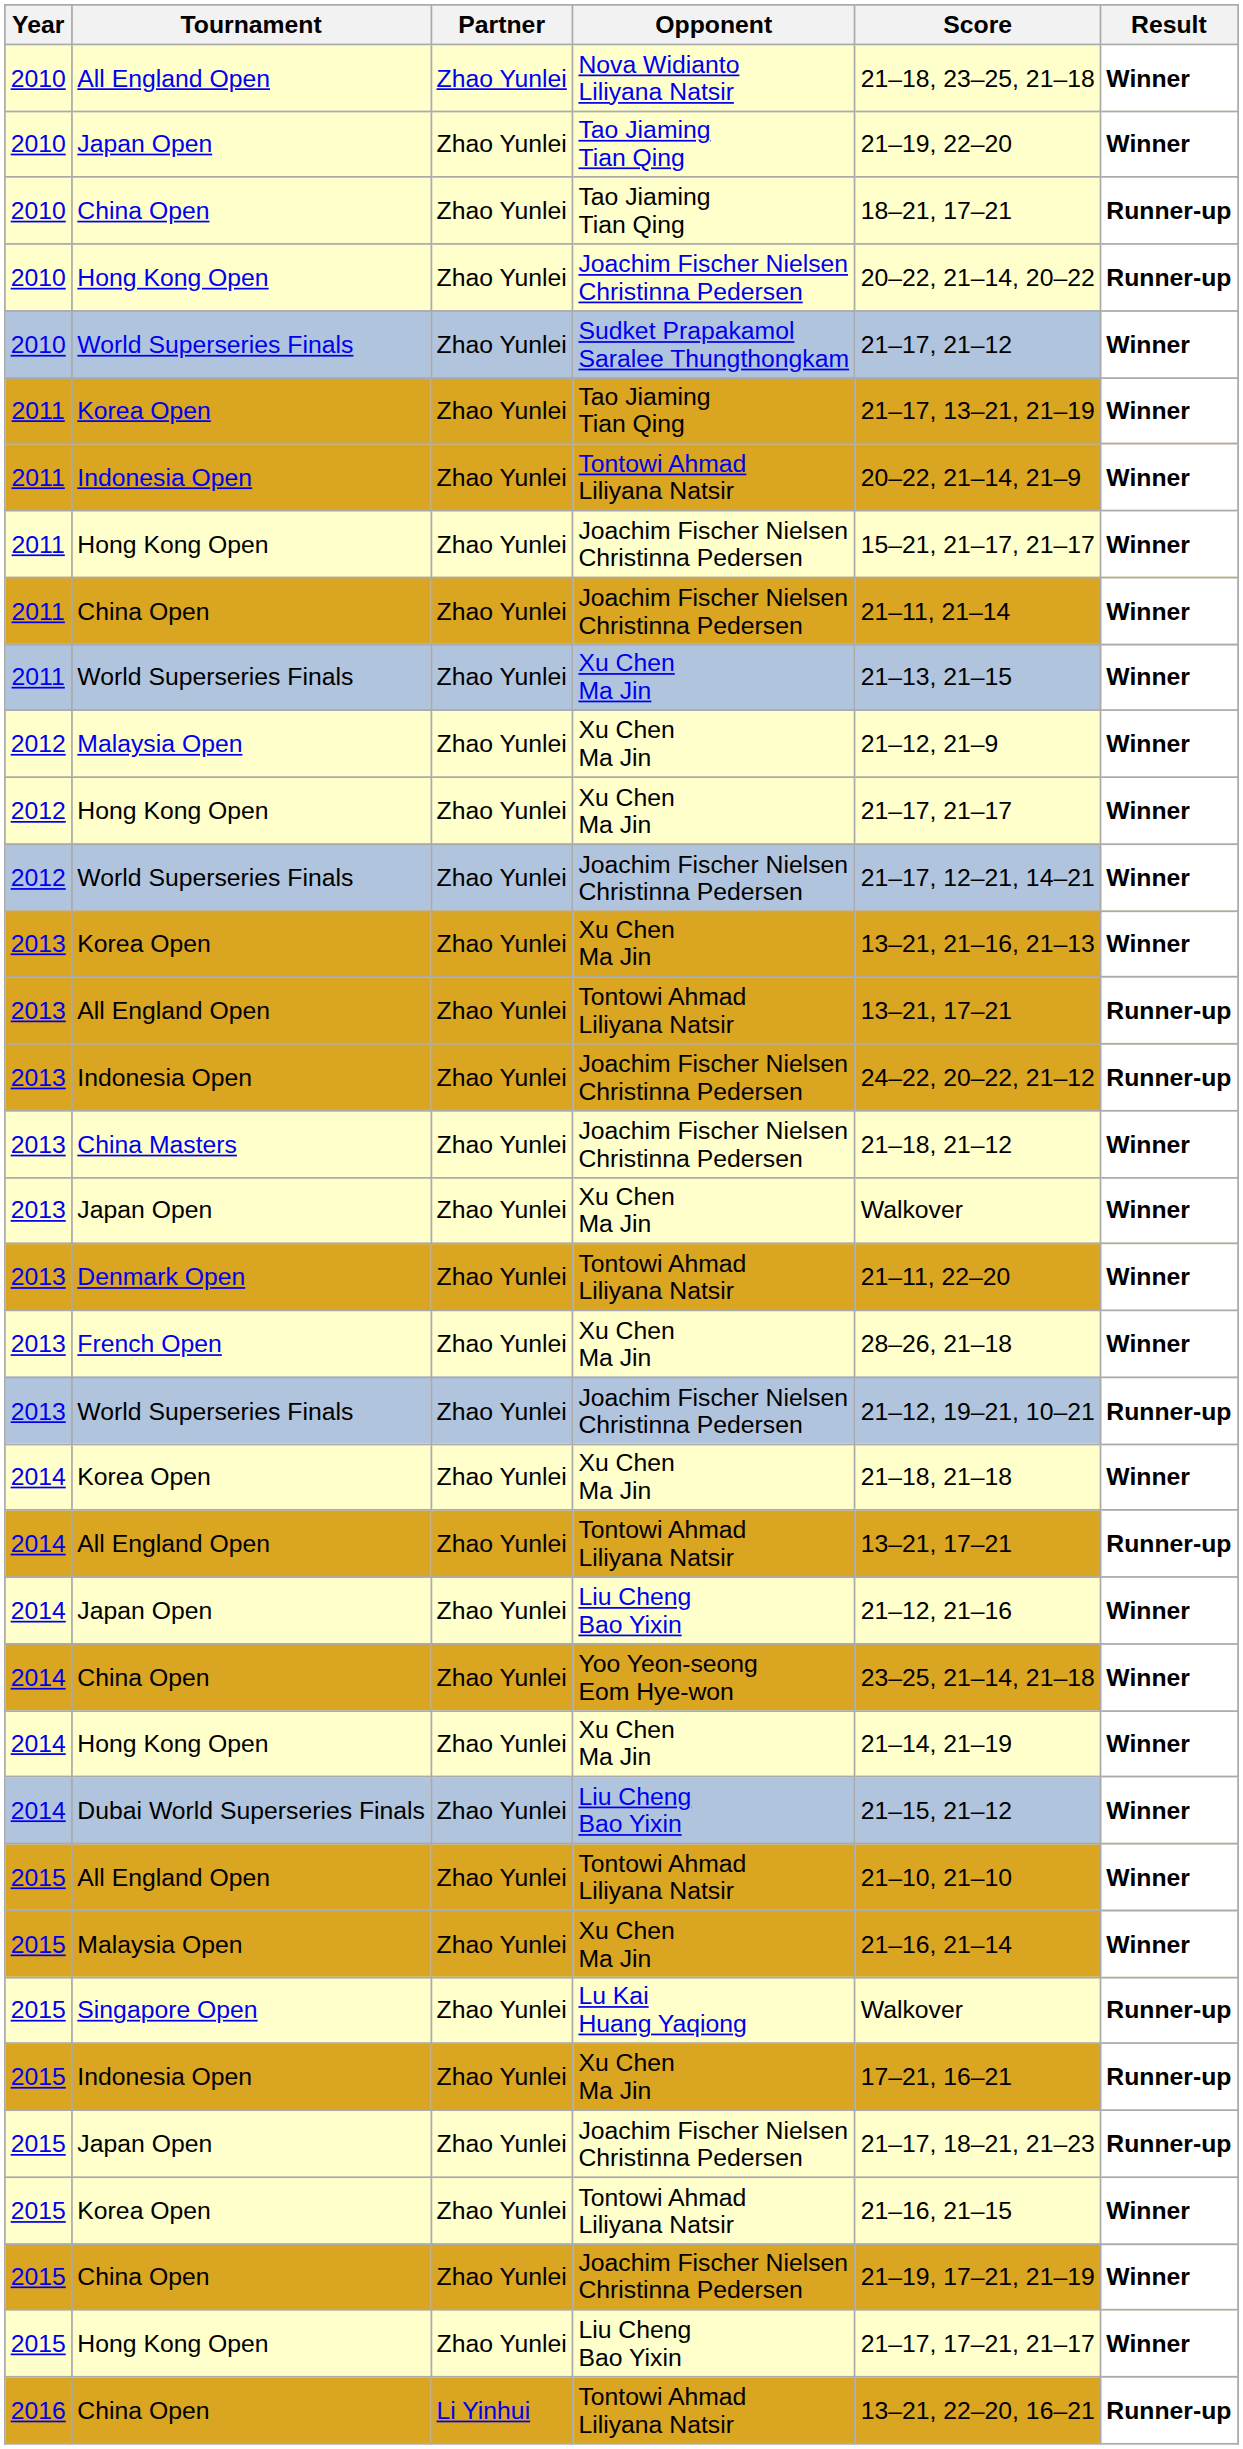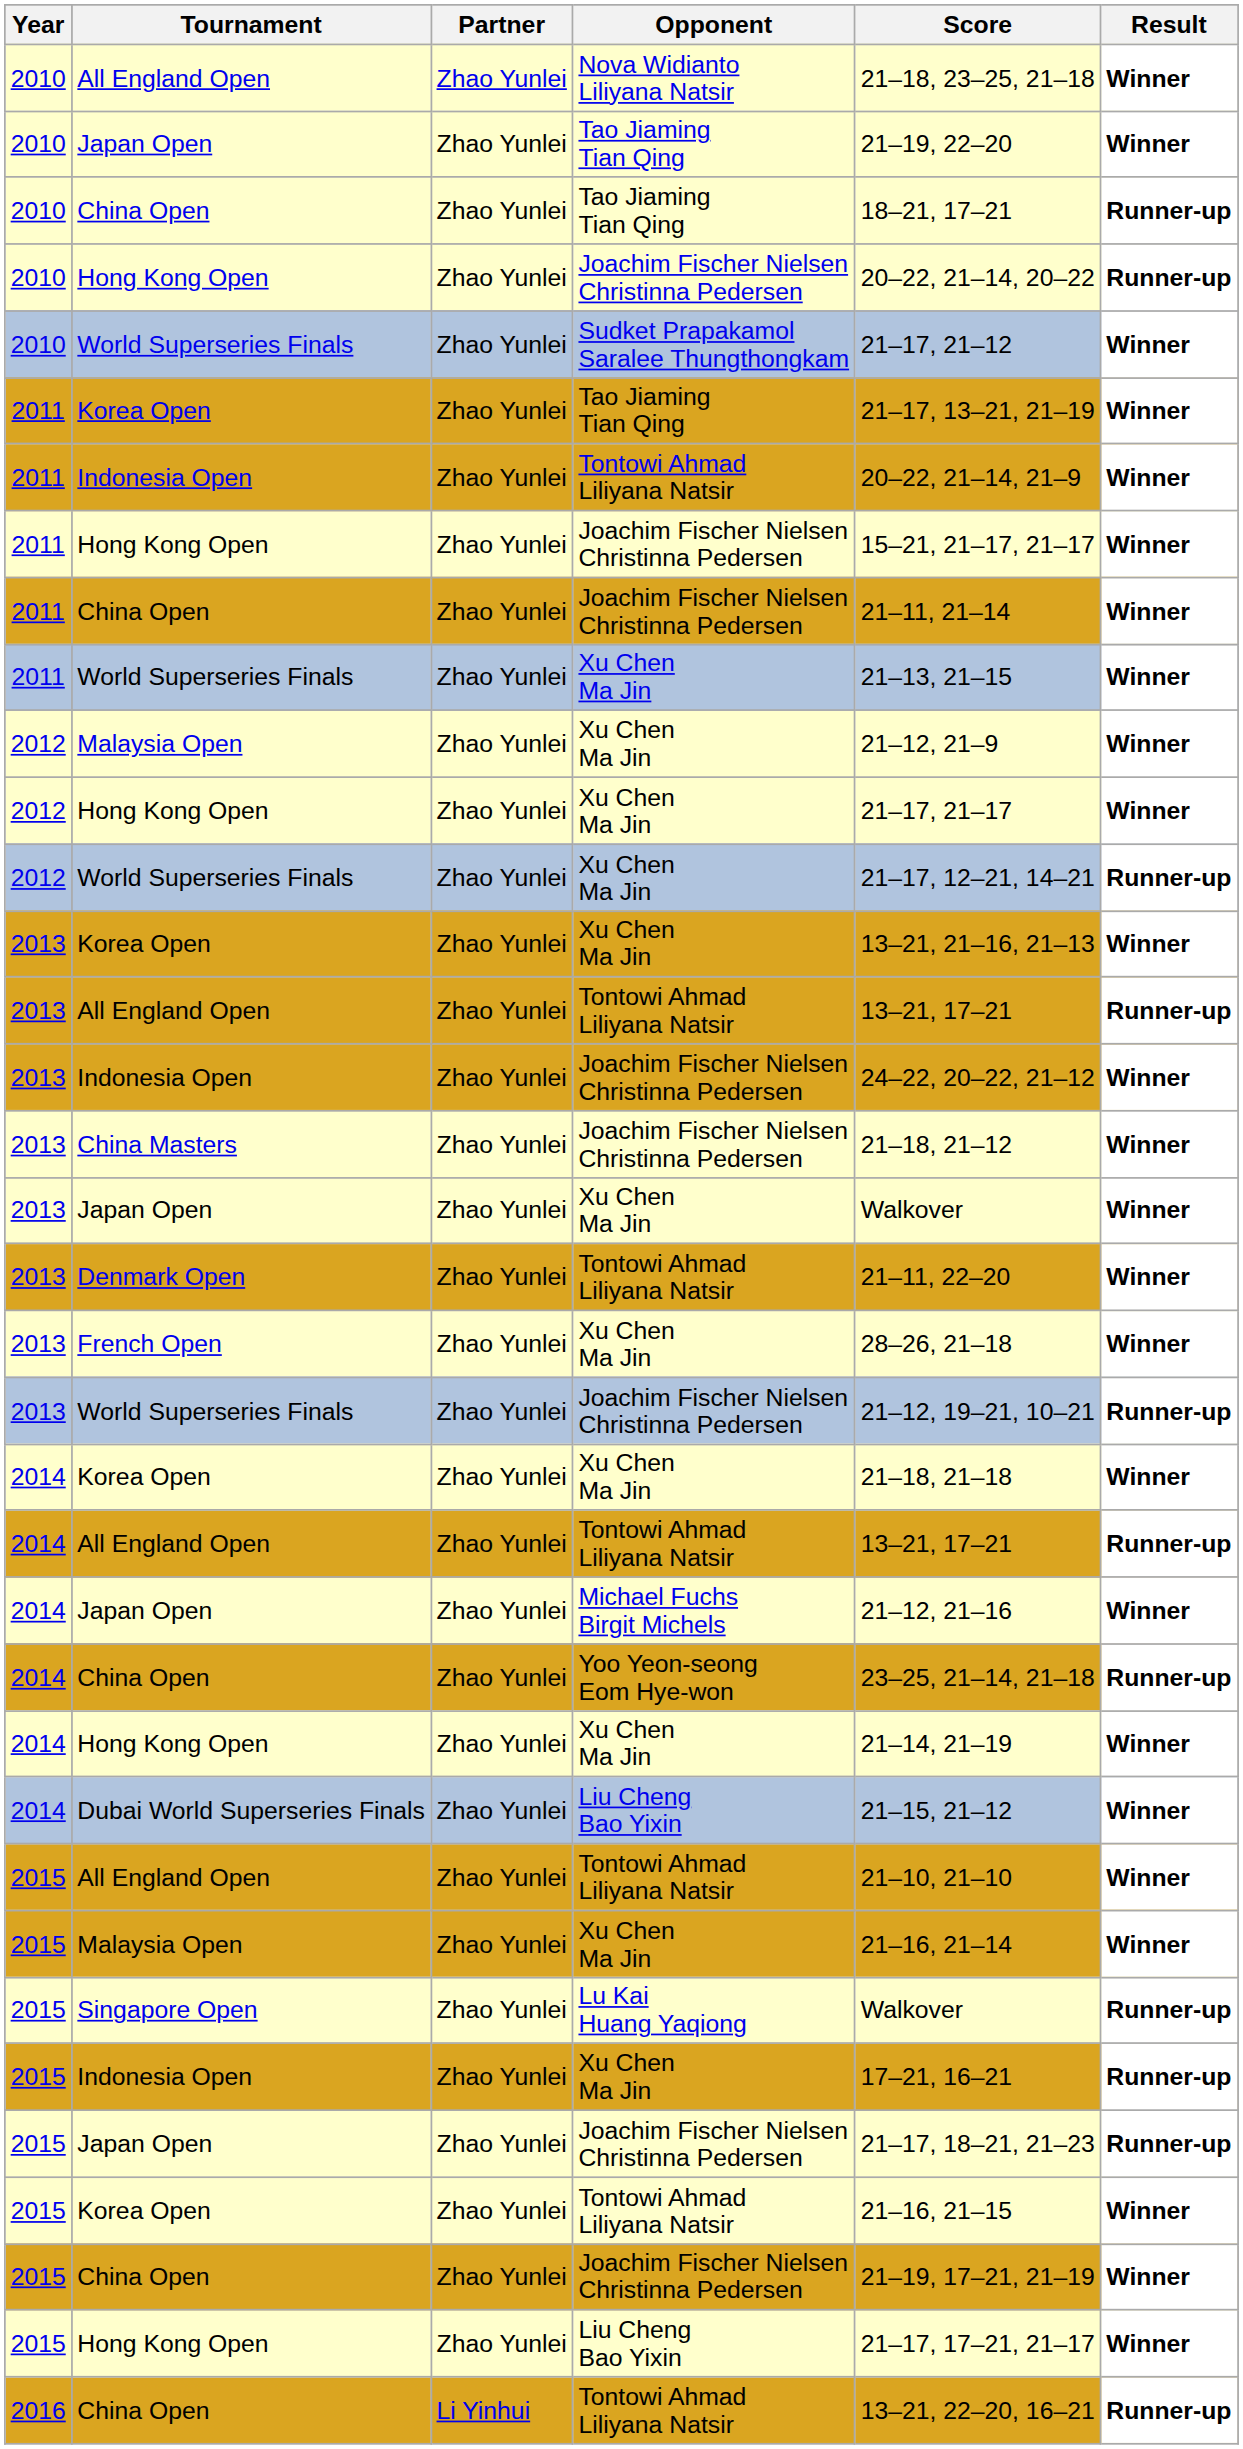 <table class="sortable wikitable" style="font-size: 90%;">
 <tr>
 <th>Year</th>
 <th>Tournament</th>
 <th>Partner</th>
 <th>Opponent</th>
 <th>Score</th>
 <th>Result</th>
 </tr>
 <tr style="background:#FFFFCC">
 <td align="center"><a href='#'>2010</a></td>
 <td align="left"><a href='#'>All England Open</a></td>
 <td align="left"> <a href='#'>Zhao Yunlei</a></td>
 <td align="left"> <a href='#'>Nova Widianto</a> <br>  <a href='#'>Liliyana Natsir</a></td>
 <td align="left">21–18, 23–25, 21–18</td>
 <td style="text-align:left; background:white"> <strong>Winner</strong></td>
 </tr>
 <tr style="background:#FFFFCC">
 <td align="center"><a href='#'>2010</a></td>
 <td align="left"><a href='#'>Japan Open</a></td>
 <td align="left"> Zhao Yunlei</td>
 <td align="left"> <a href='#'>Tao Jiaming</a> <br>  <a href='#'>Tian Qing</a></td>
 <td align="left">21–19, 22–20</td>
 <td style="text-align:left; background:white"> <strong>Winner</strong></td>
 </tr>
 <tr style="background:#FFFFCC">
 <td align="center"><a href='#'>2010</a></td>
 <td align="left"><a href='#'>China Open</a></td>
 <td align="left"> Zhao Yunlei</td>
 <td align="left"> Tao Jiaming <br>  Tian Qing</td>
 <td align="left">18–21, 17–21</td>
 <td style="text-align:left; background:white"> <strong>Runner-up</strong></td>
 </tr>
 <tr style="background:#FFFFCC">
 <td align="center"><a href='#'>2010</a></td>
 <td align="left"><a href='#'>Hong Kong Open</a></td>
 <td align="left"> Zhao Yunlei</td>
 <td align="left"> <a href='#'>Joachim Fischer Nielsen</a> <br>  <a href='#'>Christinna Pedersen</a></td>
 <td align="left">20–22, 21–14, 20–22</td>
 <td style="text-align:left; background:white"> <strong>Runner-up</strong></td>
 </tr>
 <tr style="background:#B0C4DE">
 <td align="center"><a href='#'>2010</a></td>
 <td align="left"><a href='#'>World Superseries Finals</a></td>
 <td align="left"> Zhao Yunlei</td>
 <td align="left"> <a href='#'>Sudket Prapakamol</a> <br>  <a href='#'>Saralee Thungthongkam</a></td>
 <td align="left">21–17, 21–12</td>
 <td style="text-align:left; background:white"> <strong>Winner</strong></td>
 </tr>
 <tr style="background:#DAA520">
 <td align="center"><a href='#'>2011</a></td>
 <td align="left"><a href='#'>Korea Open</a></td>
 <td align="left"> Zhao Yunlei</td>
 <td align="left"> Tao Jiaming <br>  Tian Qing</td>
 <td align="left">21–17, 13–21, 21–19</td>
 <td style="text-align:left; background:white"> <strong>Winner</strong></td>
 </tr>
 <tr style="background:#DAA520">
 <td align="center"><a href='#'>2011</a></td>
 <td align="left"><a href='#'>Indonesia Open</a></td>
 <td align="left"> Zhao Yunlei</td>
 <td align="left"> <a href='#'>Tontowi Ahmad</a> <br>  Liliyana Natsir</td>
 <td align="left">20–22, 21–14, 21–9</td>
 <td style="text-align:left; background:white"> <strong>Winner</strong></td>
 </tr>
 <tr style="background:#FFFFCC">
 <td align="center"><a href='#'>2011</a></td>
 <td align="left">Hong Kong Open</td>
 <td align="left"> Zhao Yunlei</td>
 <td align="left"> Joachim Fischer Nielsen <br>  Christinna Pedersen</td>
 <td align="left">15–21, 21–17, 21–17</td>
 <td style="text-align:left; background:white"> <strong>Winner</strong></td>
 </tr>
 <tr style="background:#DAA520">
 <td align="center"><a href='#'>2011</a></td>
 <td align="left">China Open</td>
 <td align="left"> Zhao Yunlei</td>
 <td align="left"> Joachim Fischer Nielsen <br>  Christinna Pedersen</td>
 <td align="left">21–11, 21–14</td>
 <td style="text-align:left; background:white"> <strong>Winner</strong></td>
 </tr>
 <tr style="background:#B0C4DE">
 <td align="center"><a href='#'>2011</a></td>
 <td align="left">World Superseries Finals</td>
 <td align="left"> Zhao Yunlei</td>
 <td align="left"> <a href='#'>Xu Chen</a> <br>  <a href='#'>Ma Jin</a></td>
 <td align="left">21–13, 21–15</td>
 <td style="text-align:left; background:white"> <strong>Winner</strong></td>
 </tr>
 <tr style="background:#FFFFCC">
 <td align="center"><a href='#'>2012</a></td>
 <td align="left"><a href='#'>Malaysia Open</a></td>
 <td align="left"> Zhao Yunlei</td>
 <td align="left"> Xu Chen <br>  Ma Jin</td>
 <td align="left">21–12, 21–9</td>
 <td style="text-align:left; background:white"> <strong>Winner</strong></td>
 </tr>
 <tr style="background:#FFFFCC">
 <td align="center"><a href='#'>2012</a></td>
 <td align="left">Hong Kong Open</td>
 <td align="left"> Zhao Yunlei</td>
 <td align="left"> Xu Chen <br>  Ma Jin</td>
 <td align="left">21–17, 21–17</td>
 <td style="text-align:left; background:white"> <strong>Winner</strong></td>
 </tr>
 <tr style="background:#B0C4DE">
 <td align="center"><a href='#'>2012</a></td>
 <td align="left">World Superseries Finals</td>
 <td align="left"> Zhao Yunlei</td>
-<td align="left"> Joachim Fischer Nielsen <br>  Christinna Pedersen</td>
+<td align="left"> Xu Chen <br>  Ma Jin</td>
 <td align="left">21–17, 12–21, 14–21</td>
-<td style="text-align:left; background:white"> <strong>Winner</strong></td>
+<td style="text-align:left; background:white"> <strong>Runner-up</strong></td>
 </tr>
 <tr style="background:#DAA520">
 <td align="center"><a href='#'>2013</a></td>
 <td align="left">Korea Open</td>
 <td align="left"> Zhao Yunlei</td>
 <td align="left"> Xu Chen <br>  Ma Jin</td>
 <td align="left">13–21, 21–16, 21–13</td>
 <td style="text-align:left; background:white"> <strong>Winner</strong></td>
 </tr>
 <tr style="background:#DAA520">
 <td align="center"><a href='#'>2013</a></td>
 <td align="left">All England Open</td>
 <td align="left"> Zhao Yunlei</td>
 <td align="left"> Tontowi Ahmad <br>  Liliyana Natsir</td>
 <td align="left">13–21, 17–21</td>
 <td style="text-align:left; background:white"> <strong>Runner-up</strong></td>
 </tr>
 <tr style="background:#DAA520">
 <td align="center"><a href='#'>2013</a></td>
 <td align="left">Indonesia Open</td>
 <td align="left"> Zhao Yunlei</td>
 <td align="left"> Joachim Fischer Nielsen <br>  Christinna Pedersen</td>
 <td align="left">24–22, 20–22, 21–12</td>
-<td style="text-align:left; background:white"> <strong>Runner-up</strong></td>
+<td style="text-align:left; background:white"> <strong>Winner</strong></td>
 </tr>
 <tr style="background:#FFFFCC">
 <td align="center"><a href='#'>2013</a></td>
 <td align="left"><a href='#'>China Masters</a></td>
 <td align="left"> Zhao Yunlei</td>
 <td align="left"> Joachim Fischer Nielsen <br>  Christinna Pedersen</td>
 <td align="left">21–18, 21–12</td>
 <td style="text-align:left; background:white"> <strong>Winner</strong></td>
 </tr>
 <tr style="background:#FFFFCC">
 <td align="center"><a href='#'>2013</a></td>
 <td align="left">Japan Open</td>
 <td align="left"> Zhao Yunlei</td>
 <td align="left"> Xu Chen <br>  Ma Jin</td>
 <td align="left">Walkover</td>
 <td style="text-align:left; background:white"> <strong>Winner</strong></td>
 </tr>
 <tr style="background:#DAA520">
 <td align="center"><a href='#'>2013</a></td>
 <td align="left"><a href='#'>Denmark Open</a></td>
 <td align="left"> Zhao Yunlei</td>
 <td align="left"> Tontowi Ahmad <br>  Liliyana Natsir</td>
 <td align="left">21–11, 22–20</td>
 <td style="text-align:left; background:white"> <strong>Winner</strong></td>
 </tr>
 <tr style="background:#FFFFCC">
 <td align="center"><a href='#'>2013</a></td>
 <td align="left"><a href='#'>French Open</a></td>
 <td align="left"> Zhao Yunlei</td>
 <td align="left"> Xu Chen <br>  Ma Jin</td>
 <td align="left">28–26, 21–18</td>
 <td style="text-align:left; background:white"> <strong>Winner</strong></td>
 </tr>
 <tr style="background:#B0C4DE">
 <td align="center"><a href='#'>2013</a></td>
 <td align="left">World Superseries Finals</td>
 <td align="left"> Zhao Yunlei</td>
 <td align="left"> Joachim Fischer Nielsen <br>  Christinna Pedersen</td>
 <td align="left">21–12, 19–21, 10–21</td>
 <td style="text-align:left; background:white"> <strong>Runner-up</strong></td>
 </tr>
 <tr style="background:#FFFFCC">
 <td align="center"><a href='#'>2014</a></td>
 <td align="left">Korea Open</td>
 <td align="left"> Zhao Yunlei</td>
 <td align="left"> Xu Chen <br>  Ma Jin</td>
 <td align="left">21–18, 21–18</td>
 <td style="text-align:left; background:white"> <strong>Winner</strong></td>
 </tr>
 <tr style="background:#DAA520">
 <td align="center"><a href='#'>2014</a></td>
 <td align="left">All England Open</td>
 <td align="left"> Zhao Yunlei</td>
 <td align="left"> Tontowi Ahmad <br>  Liliyana Natsir</td>
 <td align="left">13–21, 17–21</td>
 <td style="text-align:left; background:white"> <strong>Runner-up</strong></td>
 </tr>
 <tr style="background:#FFFFCC">
 <td align="center"><a href='#'>2014</a></td>
 <td align="left">Japan Open</td>
 <td align="left"> Zhao Yunlei</td>
-<td align="left"> <a href='#'>Liu Cheng</a> <br>  <a href='#'>Bao Yixin</a></td>
+<td align="left"> <a href='#'>Michael Fuchs</a> <br>  <a href='#'>Birgit Michels</a></td>
 <td align="left">21–12, 21–16</td>
 <td style="text-align:left; background:white"> <strong>Winner</strong></td>
 </tr>
 <tr style="background:#DAA520">
 <td align="center"><a href='#'>2014</a></td>
 <td align="left">China Open</td>
 <td align="left"> Zhao Yunlei</td>
 <td align="left"> Yoo Yeon-seong <br>  Eom Hye-won</td>
 <td align="left">23–25, 21–14, 21–18</td>
-<td style="text-align:left; background:white"> <strong>Winner</strong></td>
+<td style="text-align:left; background:white"> <strong>Runner-up</strong></td>
 </tr>
 <tr style="background:#FFFFCC">
 <td align="center"><a href='#'>2014</a></td>
 <td align="left">Hong Kong Open</td>
 <td align="left"> Zhao Yunlei</td>
 <td align="left"> Xu Chen <br>  Ma Jin</td>
 <td align="left">21–14, 21–19</td>
 <td style="text-align:left; background:white"> <strong>Winner</strong></td>
 </tr>
 <tr style="background:#B0C4DE">
 <td align="center"><a href='#'>2014</a></td>
 <td align="left">Dubai World Superseries Finals</td>
 <td align="left"> Zhao Yunlei</td>
 <td align="left"> <a href='#'>Liu Cheng</a> <br>  <a href='#'>Bao Yixin</a></td>
 <td align="left">21–15, 21–12</td>
 <td style="text-align:left; background:white"> <strong>Winner</strong></td>
 </tr>
 <tr style="background:#DAA520">
 <td align="center"><a href='#'>2015</a></td>
 <td align="left">All England Open</td>
 <td align="left"> Zhao Yunlei</td>
 <td align="left"> Tontowi Ahmad <br>  Liliyana Natsir</td>
 <td align="left">21–10, 21–10</td>
 <td style="text-align:left; background:white"> <strong>Winner</strong></td>
 </tr>
 <tr style="background:#DAA520">
 <td align="center"><a href='#'>2015</a></td>
 <td align="left">Malaysia Open</td>
 <td align="left"> Zhao Yunlei</td>
 <td align="left"> Xu Chen <br>  Ma Jin</td>
 <td align="left">21–16, 21–14</td>
 <td style="text-align:left; background:white"> <strong>Winner</strong></td>
 </tr>
 <tr style="background:#FFFFCC">
 <td align="center"><a href='#'>2015</a></td>
 <td align="left"><a href='#'>Singapore Open</a></td>
 <td align="left"> Zhao Yunlei</td>
 <td align="left"> <a href='#'>Lu Kai</a> <br>  <a href='#'>Huang Yaqiong</a></td>
 <td align="left">Walkover</td>
 <td style="text-align:left; background:white"> <strong>Runner-up</strong></td>
 </tr>
 <tr style="background:#DAA520">
 <td align="center"><a href='#'>2015</a></td>
 <td align="left">Indonesia Open</td>
 <td align="left"> Zhao Yunlei</td>
 <td align="left"> Xu Chen <br>  Ma Jin</td>
 <td align="left">17–21, 16–21</td>
 <td style="text-align:left; background:white"> <strong>Runner-up</strong></td>
 </tr>
 <tr style="background:#FFFFCC">
 <td align="center"><a href='#'>2015</a></td>
 <td align="left">Japan Open</td>
 <td align="left"> Zhao Yunlei</td>
 <td align="left"> Joachim Fischer Nielsen <br>  Christinna Pedersen</td>
 <td align="left">21–17, 18–21, 21–23</td>
 <td style="text-align:left; background:white"> <strong>Runner-up</strong></td>
 </tr>
 <tr style="background:#FFFFCC">
 <td align="center"><a href='#'>2015</a></td>
 <td align="left">Korea Open</td>
 <td align="left"> Zhao Yunlei</td>
 <td align="left"> Tontowi Ahmad <br>  Liliyana Natsir</td>
 <td align="left">21–16, 21–15</td>
 <td style="text-align:left; background:white"> <strong>Winner</strong></td>
 </tr>
 <tr style="background:#DAA520">
 <td align="center"><a href='#'>2015</a></td>
 <td align="left">China Open</td>
 <td align="left"> Zhao Yunlei</td>
 <td align="left"> Joachim Fischer Nielsen <br>  Christinna Pedersen</td>
 <td align="left">21–19, 17–21, 21–19</td>
 <td style="text-align:left; background:white"> <strong>Winner</strong></td>
 </tr>
 <tr style="background:#FFFFCC">
 <td align="center"><a href='#'>2015</a></td>
 <td align="left">Hong Kong Open</td>
 <td align="left"> Zhao Yunlei</td>
 <td align="left"> Liu Cheng <br>  Bao Yixin</td>
 <td align="left">21–17, 17–21, 21–17</td>
 <td style="text-align:left; background:white"> <strong>Winner</strong></td>
 </tr>
 <tr style="background:#DAA520">
 <td align="center"><a href='#'>2016</a></td>
 <td align="left">China Open</td>
 <td align="left"> <a href='#'>Li Yinhui</a></td>
 <td align="left"> Tontowi Ahmad <br>  Liliyana Natsir</td>
 <td align="left">13–21, 22–20, 16–21</td>
 <td style="text-align:left; background:white"> <strong>Runner-up</strong></td>
 </tr>
 </table>
